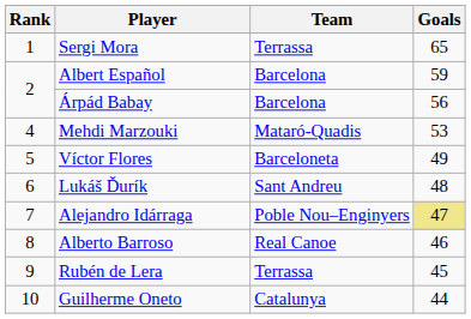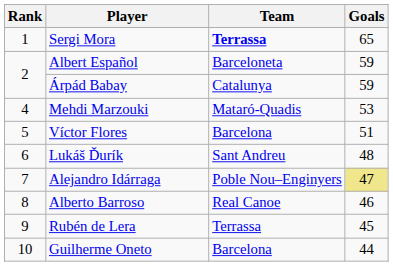 <table class="wikitable sortable" style="text-align:center">
 <tr>
 <th>Rank</th>
 <th width="170">Player</th>
 <th>Team</th>
 <th>Goals</th>
 </tr>
 <tr>
 <td rowspan="1">1</td>
 <td align="left"> <a href='#'>Sergi Mora</a></td>
-<td align="left"><a href='#'>Terrassa</a></td>
+<td align="left"><strong><a href='#'>Terrassa</a></strong></td>
 <td>65</td>
 </tr>
 <tr>
 <td rowspan="2">2</td>
 <td align="left"> <a href='#'>Albert Español</a></td>
-<td align="left"><a href='#'>Barcelona</a></td>
+<td align="left"><a href='#'>Barceloneta</a></td>
 <td>59</td>
 </tr>
 <tr>
 <td align="left"> <a href='#'>Árpád Babay</a></td>
-<td align="left"><a href='#'>Barcelona</a></td>
-<td>56</td>
+<td align="left"><a href='#'>Catalunya</a></td>
+<td>59</td>
 </tr>
 <tr>
 <td rowspan="1">4</td>
 <td align="left"> <a href='#'>Mehdi Marzouki</a></td>
 <td align="left"><a href='#'>Mataró-Quadis</a></td>
 <td>53</td>
 </tr>
 <tr>
 <td rowspan="1">5</td>
 <td align="left"> <a href='#'>Víctor Flores</a></td>
-<td align="left"><a href='#'>Barceloneta</a></td>
-<td>49</td>
+<td align="left"><a href='#'>Barcelona</a></td>
+<td>51</td>
 </tr>
 <tr>
 <td rowspan="1">6</td>
 <td align="left"> <a href='#'>Lukáš Ďurík</a></td>
 <td align="left"><a href='#'>Sant Andreu</a></td>
 <td>48</td>
 </tr>
 <tr>
 <td rowspan="1">7</td>
 <td align="left"> <a href='#'>Alejandro Idárraga</a></td>
 <td align="left"><a href='#'>Poble Nou–Enginyers</a></td>
 <td style="background: khaki;">47</td>
 </tr>
 <tr>
 <td rowspan="1">8</td>
 <td align="left"> <a href='#'>Alberto Barroso</a></td>
 <td align="left"><a href='#'>Real Canoe</a></td>
 <td>46</td>
 </tr>
 <tr>
 <td rowspan="1">9</td>
 <td align="left"> <a href='#'>Rubén de Lera</a></td>
 <td align="left"><a href='#'>Terrassa</a></td>
 <td>45</td>
 </tr>
 <tr>
 <td rowspan="1">10</td>
 <td align="left"> <a href='#'>Guilherme Oneto</a></td>
-<td align="left"><a href='#'>Catalunya</a></td>
+<td align="left"><a href='#'>Barcelona</a></td>
 <td>44</td>
 </tr>
 </table>
